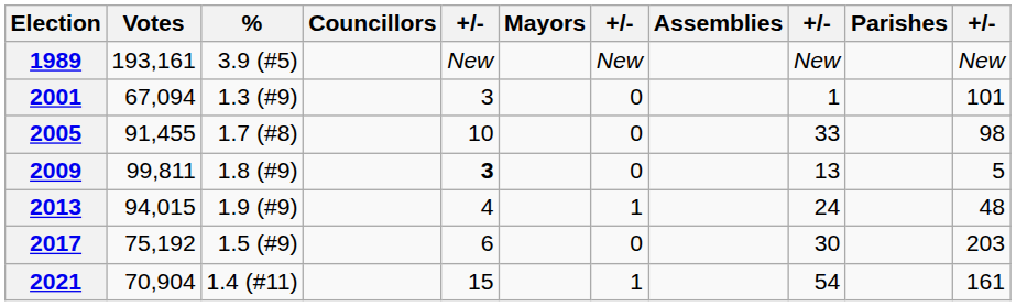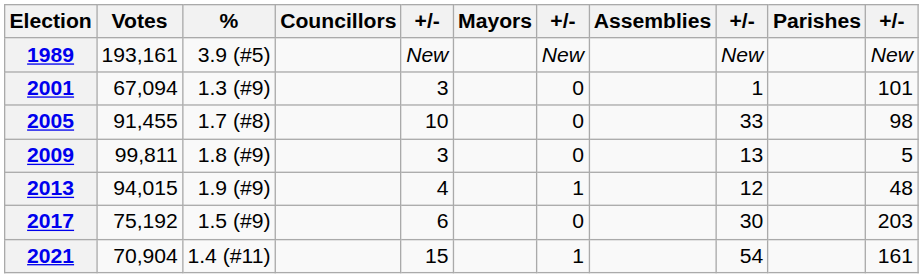 <table class="wikitable" style="text-align:right;">
 <tr>
 <th>Election</th>
 <th width="50px">Votes</th>
 <th>%</th>
 <th>Councillors</th>
 <th>+/-</th>
 <th>Mayors</th>
 <th>+/-</th>
 <th>Assemblies</th>
 <th>+/-</th>
 <th>Parishes</th>
 <th>+/-</th>
 </tr>
 <tr>
 <th><a href='#'>1989</a></th>
 <td>193,161</td>
 <td>3.9 (#5)</td>
 <td></td>
 <td><em>New</em></td>
 <td></td>
 <td><em>New</em></td>
 <td></td>
 <td><em>New</em></td>
 <td></td>
 <td><em>New</em></td>
 </tr>
 <tr>
 <th><a href='#'>2001</a></th>
 <td>67,094</td>
 <td>1.3 (#9)</td>
 <td></td>
 <td>3</td>
 <td></td>
 <td>0</td>
 <td></td>
 <td>1</td>
 <td></td>
 <td>101</td>
 </tr>
 <tr>
 <th><a href='#'>2005</a></th>
 <td>91,455</td>
 <td>1.7 (#8)</td>
 <td></td>
 <td>10</td>
 <td></td>
 <td>0</td>
 <td></td>
 <td>33</td>
 <td></td>
 <td>98</td>
 </tr>
 <tr>
 <th><a href='#'>2009</a></th>
 <td>99,811</td>
 <td>1.8 (#9)</td>
 <td></td>
-<td><strong>3</strong></td>
+<td>3</td>
 <td></td>
 <td>0</td>
 <td></td>
 <td>13</td>
 <td></td>
 <td>5</td>
 </tr>
 <tr>
 <th><a href='#'>2013</a></th>
 <td>94,015</td>
 <td>1.9 (#9)</td>
 <td></td>
 <td>4</td>
 <td></td>
 <td>1</td>
 <td></td>
-<td>24</td>
+<td>12</td>
 <td></td>
 <td>48</td>
 </tr>
 <tr>
 <th><a href='#'>2017</a></th>
 <td>75,192</td>
 <td>1.5 (#9)</td>
 <td></td>
 <td>6</td>
 <td></td>
 <td>0</td>
 <td></td>
 <td>30</td>
 <td></td>
 <td>203</td>
 </tr>
 <tr>
 <th><a href='#'>2021</a></th>
 <td>70,904</td>
 <td>1.4 (#11)</td>
 <td></td>
 <td>15</td>
 <td></td>
 <td>1</td>
 <td></td>
 <td>54</td>
 <td></td>
 <td>161</td>
 </tr>
 </table>
